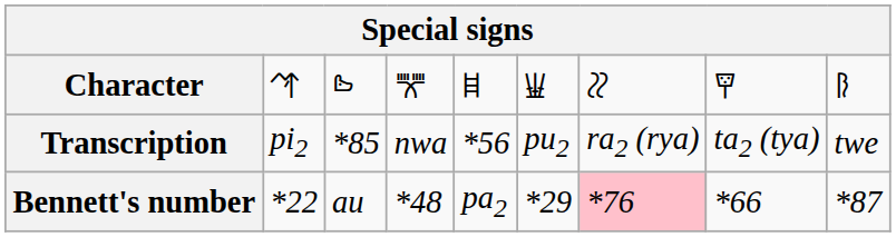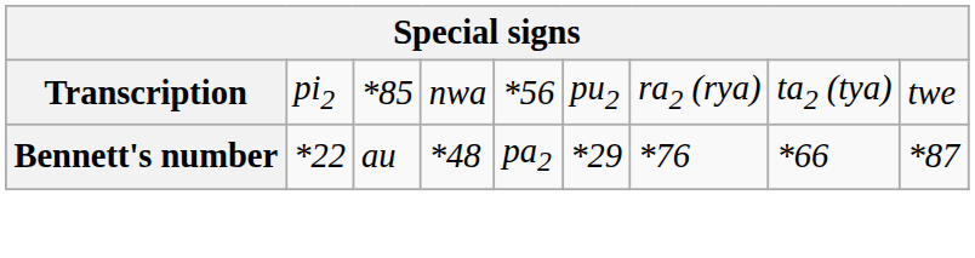 <table class="wikitable">
 <tr>
 <th colspan="9"><strong>Special signs</strong></th>
-</tr>
-<tr>
-<th><strong>Character</strong></th>
-<td>𐘒</td>
-<td>𐙄</td>
-<td>𐘩</td>
-<td>𐘰</td>
-<td>𐘜 </td>
-<td>𐘽 </td>
-<td>𐘷 </td>
-<td>𐙆</td>
 </tr>
 <tr>
 <th><strong>Transcription</strong></th>
 <td><em>pi<sub>2</sub></em></td>
 <td><em>*85</em></td>
 <td><em>nwa</em></td>
 <td><em>*56</em></td>
 <td><em>pu<sub>2</sub></em></td>
 <td><em>ra<sub>2</sub> (rya)</em></td>
 <td><em>ta<sub>2</sub> (tya)</em></td>
 <td><em>twe</em></td>
 </tr>
 <tr>
 <th><strong>Bennett's number</strong></th>
 <td><em>*22</em></td>
 <td><em>au</em></td>
 <td><em>*48</em></td>
 <td><em>pa<sub>2</sub></em></td>
 <td><em>*29</em></td>
-<td style="background: pink;"><em>*76</em></td>
+<td><em>*76</em></td>
 <td><em>*66</em></td>
 <td><em>*87</em></td>
 </tr>
 </table>
